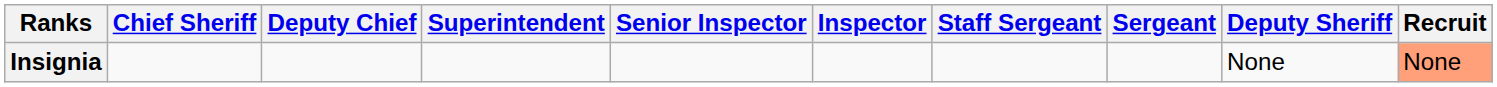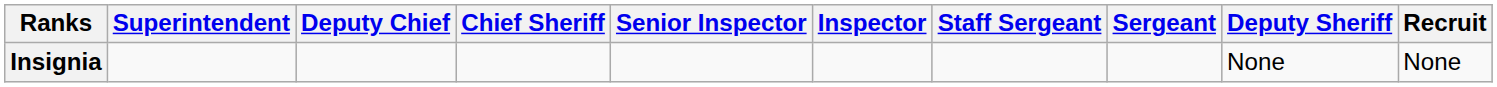 <table class="wikitable">
 <tr>
 <th>Ranks</th>
+<th><a href='#'>Superintendent</a></th>
+<th><a href='#'>Deputy Chief</a></th>
 <th><a href='#'>Chief Sheriff</a></th>
-<th><a href='#'>Deputy Chief</a></th>
-<th><a href='#'>Superintendent</a></th>
 <th><a href='#'>Senior Inspector</a></th>
 <th><a href='#'>Inspector</a></th>
 <th><a href='#'>Staff Sergeant</a></th>
 <th><a href='#'>Sergeant</a></th>
 <th><a href='#'>Deputy Sheriff</a></th>
 <th>Recruit</th>
 </tr>
 <tr>
 <th>Insignia</th>
 <td></td>
 <td></td>
 <td></td>
 <td></td>
 <td></td>
 <td></td>
 <td></td>
 <td>None</td>
-<td style="background: lightsalmon;">None</td>
+<td>None</td>
 </tr>
 </table>
